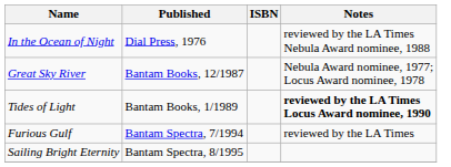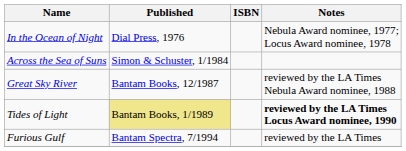 <table class="wikitable sortable" id="noveltable" border="1">
 <tr>
 <th>Name</th>
 <th>Published</th>
 <th>ISBN</th>
 <th>Notes</th>
 </tr>
 <tr>
 <td><em><a href='#'>In the Ocean of Night</a></em></td>
 <td><a href='#'>Dial Press</a>, 1976</td>
 <td></td>
-<td>reviewed by the LA Times<br>Nebula Award nominee, 1988</td>
+<td>Nebula Award nominee, 1977;<br>Locus Award nominee, 1978</td>
+</tr>
+<tr>
+<td><em><a href='#'>Across the Sea of Suns</a></em></td>
+<td><a href='#'>Simon & Schuster</a>, 1/1984</td>
+<td></td>
+<td></td>
 </tr>
 <tr>
 <td><em><a href='#'>Great Sky River</a></em></td>
 <td><a href='#'>Bantam Books</a>, 12/1987</td>
 <td></td>
-<td>Nebula Award nominee, 1977;<br>Locus Award nominee, 1978</td>
+<td>reviewed by the LA Times<br>Nebula Award nominee, 1988</td>
 </tr>
 <tr>
 <td><em>Tides of Light</em></td>
-<td>Bantam Books, 1/1989</td>
+<td style="background: khaki;">Bantam Books, 1/1989</td>
 <td></td>
 <td><strong>reviewed by the LA Times<br>Locus Award nominee, 1990</strong></td>
 </tr>
 <tr>
 <td><em>Furious Gulf</em></td>
 <td><a href='#'>Bantam Spectra</a>, 7/1994</td>
 <td></td>
 <td>reviewed by the LA Times</td>
 </tr>
 <tr>
-<td><em>Sailing Bright Eternity</em></td>
-<td>Bantam Spectra, 8/1995</td>
-<td></td>
-<td></td>
-</tr>
-<tr>
 </tr>
 </table>
